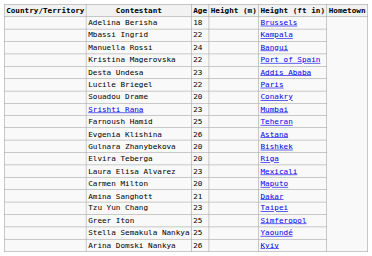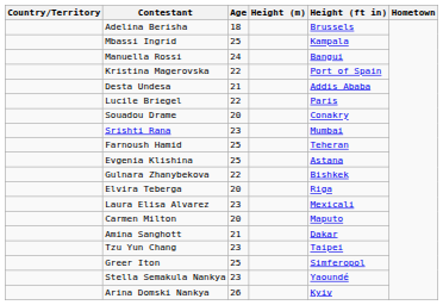 <table class="wikitable sortable" style="font-size: 95%;">
 <tr style="background:#efefef;">
 <th>Country/Territory</th>
 <th>Contestant</th>
 <th>Age</th>
 <th>Height (m)</th>
 <th>Height (ft in)</th>
 <th>Hometown</th>
 </tr>
 <tr>
 <td><strong></strong></td>
 <td>Adelina Berisha</td>
 <td>18</td>
 <td></td>
 <td><a href='#'>Brussels</a></td>
 </tr>
 <tr>
 <td><strong></strong></td>
 <td>Mbassi Ingrid</td>
-<td>22</td>
+<td>25</td>
 <td></td>
 <td><a href='#'>Kampala</a></td>
 </tr>
 <tr>
 <td><strong></strong></td>
 <td>Manuella Rossi</td>
 <td>24</td>
 <td></td>
 <td><a href='#'>Bangui</a></td>
 </tr>
 <tr>
 <td><strong></strong></td>
 <td>Kristina Magerovska</td>
 <td>22</td>
 <td></td>
 <td><a href='#'>Port of Spain</a></td>
 </tr>
 <tr>
 <td><strong></strong></td>
 <td>Desta Undesa</td>
-<td>23</td>
+<td>21</td>
 <td></td>
 <td><a href='#'>Addis Ababa</a></td>
 </tr>
 <tr>
 <td><strong></strong></td>
 <td>Lucile Briegel</td>
 <td>22</td>
 <td></td>
 <td><a href='#'>Paris</a></td>
 </tr>
 <tr>
 <td><strong></strong></td>
 <td>Souadou Drame</td>
 <td>20</td>
 <td></td>
 <td><a href='#'>Conakry</a></td>
 </tr>
 <tr>
 <td><strong></strong></td>
 <td><a href='#'>Srishti Rana</a></td>
 <td>23</td>
 <td></td>
 <td><a href='#'>Mumbai</a></td>
 </tr>
 <tr>
 <td><strong></strong></td>
 <td>Farnoush Hamid</td>
 <td>25</td>
 <td></td>
 <td><a href='#'>Teheran</a></td>
 </tr>
 <tr>
 <td><strong></strong></td>
 <td>Evgenia Klishina</td>
-<td>26</td>
+<td>25</td>
 <td></td>
 <td><a href='#'>Astana</a></td>
 </tr>
 <tr>
 <td><strong></strong></td>
 <td>Gulnara Zhanybekova</td>
-<td>20</td>
+<td>22</td>
 <td></td>
 <td><a href='#'>Bishkek</a></td>
 </tr>
 <tr>
 <td><strong></strong></td>
 <td>Elvira Teberga</td>
 <td>20</td>
 <td></td>
 <td><a href='#'>Riga</a></td>
 </tr>
 <tr>
 <td><strong></strong></td>
 <td>Laura Elisa Alvarez</td>
 <td>23</td>
 <td></td>
 <td><a href='#'>Mexicali</a></td>
 </tr>
 <tr>
 <td><strong></strong></td>
 <td>Carmen Milton</td>
 <td>20</td>
 <td></td>
 <td><a href='#'>Maputo</a></td>
 </tr>
 <tr>
 <td><strong></strong></td>
 <td>Amina Sanghott</td>
 <td>21</td>
 <td></td>
 <td><a href='#'>Dakar</a></td>
 </tr>
 <tr>
 <td><strong></strong></td>
 <td>Tzu Yun Chang</td>
 <td>23</td>
 <td></td>
 <td><a href='#'>Taipei</a></td>
 </tr>
 <tr>
 <td><strong></strong></td>
 <td>Greer Iton</td>
 <td>25</td>
 <td></td>
 <td><a href='#'>Simferopol</a></td>
 </tr>
 <tr>
 <td><strong></strong></td>
 <td>Stella Semakula Nankya</td>
-<td>25</td>
+<td>23</td>
 <td></td>
 <td><a href='#'>Yaoundé</a></td>
 </tr>
 <tr>
 <td><strong></strong></td>
 <td>Arina Domski Nankya</td>
 <td>26</td>
 <td></td>
 <td><a href='#'>Kyiv</a></td>
 </tr>
 </table>
